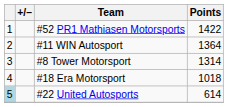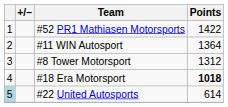 <table class="wikitable" style="font-size: 95%;">
 <tr>
 <th scope="col"></th>
 <th scope="col">+/–</th>
 <th scope="col">Team</th>
 <th scope="col">Points</th>
 </tr>
 <tr>
 <td align=center>1</td>
 <td align="left"></td>
 <td> #52 <a href='#'>PR1 Mathiasen Motorsports</a></td>
 <td align=right>1422</td>
 </tr>
 <tr>
 <td align=center>2</td>
 <td align="left"></td>
 <td> #11 WIN Autosport</td>
 <td align=right>1364</td>
 </tr>
 <tr>
 <td align=center>3</td>
 <td align="left"></td>
 <td> #8 Tower Motorsport</td>
-<td align=right>1314</td>
+<td align=right>1312</td>
 </tr>
 <tr>
 <td align=center>4</td>
 <td align="left"></td>
 <td> #18 Era Motorsport</td>
-<td align=right>1018</td>
+<td align=right><strong>1018</strong></td>
 </tr>
 <tr>
 <td align=center style="background: lightblue;">5</td>
 <td align="left"></td>
 <td> #22 <a href='#'>United Autosports</a></td>
 <td align=right>614</td>
 </tr>
 <tr>
 </tr>
 </table>
